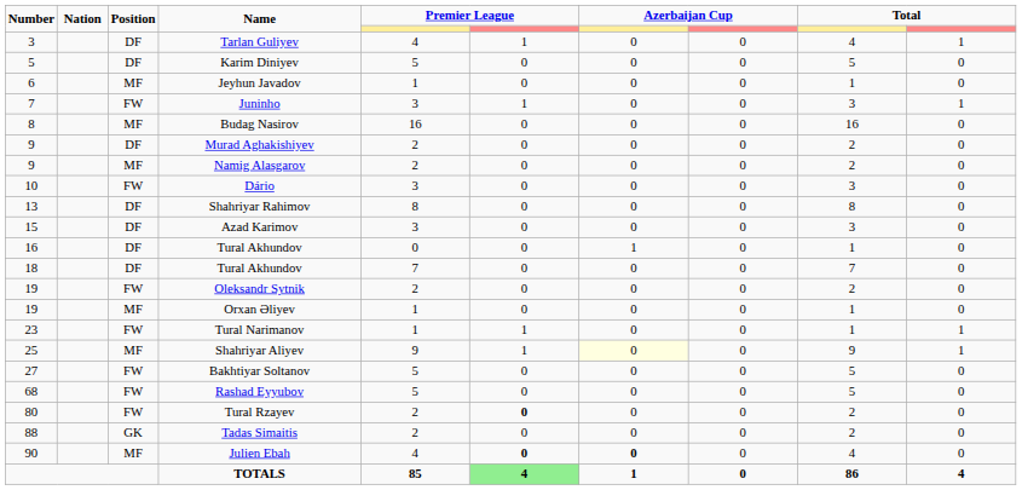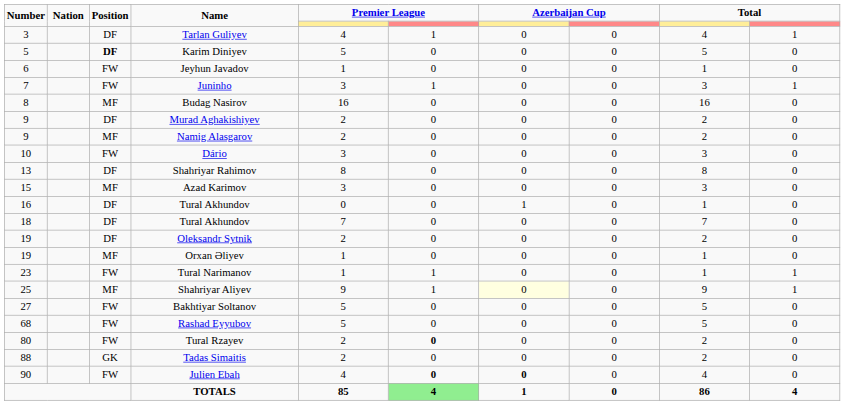 <table class="wikitable" style="text-align:center;">
 <tr>
 <td rowspan="2"  style="width:5%; text-align:center;"><strong>Number</strong></td>
 <td rowspan="2"  style="width:5%; text-align:center;"><strong>Nation</strong></td>
 <td rowspan="2"  style="width:5%; text-align:center;"><strong>Position</strong></td>
 <td rowspan="2"  style="width:20%; text-align:center;"><strong>Name</strong></td>
 <td colspan="2" style="text-align:center;"><strong><a href='#'>Premier League</a></strong></td>
 <td colspan="2" style="text-align:center;"><strong><a href='#'>Azerbaijan Cup</a></strong></td>
 <td colspan="2" style="text-align:center;"><strong>Total</strong></td>
 </tr>
 <tr>
 <th style="width:60px; background:#fe9;"></th>
 <th style="width:60px; background:#ff8888;"></th>
 <th style="width:60px; background:#fe9;"></th>
 <th style="width:60px; background:#ff8888;"></th>
 <th style="width:60px; background:#fe9;"></th>
 <th style="width:60px; background:#ff8888;"></th>
 </tr>
 <tr>
 <td>3</td>
 <td></td>
 <td>DF</td>
 <td><a href='#'>Tarlan Guliyev</a></td>
 <td>4</td>
 <td>1</td>
 <td>0</td>
 <td>0</td>
 <td>4</td>
 <td>1</td>
 </tr>
 <tr>
 <td>5</td>
 <td></td>
-<td>DF</td>
+<td><strong>DF</strong></td>
 <td>Karim Diniyev</td>
 <td>5</td>
 <td>0</td>
 <td>0</td>
 <td>0</td>
 <td>5</td>
 <td>0</td>
 </tr>
 <tr>
 <td>6</td>
 <td></td>
-<td>MF</td>
+<td>FW</td>
 <td>Jeyhun Javadov</td>
 <td>1</td>
 <td>0</td>
 <td>0</td>
 <td>0</td>
 <td>1</td>
 <td>0</td>
 </tr>
 <tr>
 <td>7</td>
 <td></td>
 <td>FW</td>
 <td><a href='#'>Juninho</a></td>
 <td>3</td>
 <td>1</td>
 <td>0</td>
 <td>0</td>
 <td>3</td>
 <td>1</td>
 </tr>
 <tr>
 <td>8</td>
 <td></td>
 <td>MF</td>
 <td>Budag Nasirov</td>
 <td>16</td>
 <td>0</td>
 <td>0</td>
 <td>0</td>
 <td>16</td>
 <td>0</td>
 </tr>
 <tr>
 <td>9</td>
 <td></td>
 <td>DF</td>
 <td><a href='#'>Murad Aghakishiyev</a></td>
 <td>2</td>
 <td>0</td>
 <td>0</td>
 <td>0</td>
 <td>2</td>
 <td>0</td>
 </tr>
 <tr>
 <td>9</td>
 <td></td>
 <td>MF</td>
 <td><a href='#'>Namig Alasgarov</a></td>
 <td>2</td>
 <td>0</td>
 <td>0</td>
 <td>0</td>
 <td>2</td>
 <td>0</td>
 </tr>
 <tr>
 <td>10</td>
 <td></td>
 <td>FW</td>
 <td><a href='#'>Dário</a></td>
 <td>3</td>
 <td>0</td>
 <td>0</td>
 <td>0</td>
 <td>3</td>
 <td>0</td>
 </tr>
 <tr>
 <td>13</td>
 <td></td>
 <td>DF</td>
 <td>Shahriyar Rahimov</td>
 <td>8</td>
 <td>0</td>
 <td>0</td>
 <td>0</td>
 <td>8</td>
 <td>0</td>
 </tr>
 <tr>
 <td>15</td>
 <td></td>
-<td>DF</td>
+<td>MF</td>
 <td>Azad Karimov</td>
 <td>3</td>
 <td>0</td>
 <td>0</td>
 <td>0</td>
 <td>3</td>
 <td>0</td>
 </tr>
 <tr>
 <td>16</td>
 <td></td>
 <td>DF</td>
 <td>Tural Akhundov</td>
 <td>0</td>
 <td>0</td>
 <td>1</td>
 <td>0</td>
 <td>1</td>
 <td>0</td>
 </tr>
 <tr>
 <td>18</td>
 <td></td>
 <td>DF</td>
 <td>Tural Akhundov</td>
 <td>7</td>
 <td>0</td>
 <td>0</td>
 <td>0</td>
 <td>7</td>
 <td>0</td>
 </tr>
 <tr>
 <td>19</td>
 <td></td>
-<td>FW</td>
+<td>DF</td>
 <td><a href='#'>Oleksandr Sytnik</a></td>
 <td>2</td>
 <td>0</td>
 <td>0</td>
 <td>0</td>
 <td>2</td>
 <td>0</td>
 </tr>
 <tr>
 <td>19</td>
 <td></td>
 <td>MF</td>
 <td>Orxan Əliyev</td>
 <td>1</td>
 <td>0</td>
 <td>0</td>
 <td>0</td>
 <td>1</td>
 <td>0</td>
 </tr>
 <tr>
 <td>23</td>
 <td></td>
 <td>FW</td>
 <td>Tural Narimanov</td>
 <td>1</td>
 <td>1</td>
 <td>0</td>
 <td>0</td>
 <td>1</td>
 <td>1</td>
 </tr>
 <tr>
 <td>25</td>
 <td></td>
 <td>MF</td>
 <td>Shahriyar Aliyev</td>
 <td>9</td>
 <td>1</td>
 <td style="background: lightyellow;">0</td>
 <td>0</td>
 <td>9</td>
 <td>1</td>
 </tr>
 <tr>
 <td>27</td>
 <td></td>
 <td>FW</td>
 <td>Bakhtiyar Soltanov</td>
 <td>5</td>
 <td>0</td>
 <td>0</td>
 <td>0</td>
 <td>5</td>
 <td>0</td>
 </tr>
 <tr>
 <td>68</td>
 <td></td>
 <td>FW</td>
 <td><a href='#'>Rashad Eyyubov</a></td>
 <td>5</td>
 <td>0</td>
 <td>0</td>
 <td>0</td>
 <td>5</td>
 <td>0</td>
 </tr>
 <tr>
 <td>80</td>
 <td></td>
 <td>FW</td>
 <td>Tural Rzayev</td>
 <td>2</td>
 <td><strong>0</strong></td>
 <td>0</td>
 <td>0</td>
 <td>2</td>
 <td>0</td>
 </tr>
 <tr>
 <td>88</td>
 <td></td>
 <td>GK</td>
 <td><a href='#'>Tadas Simaitis</a></td>
 <td>2</td>
 <td>0</td>
 <td>0</td>
 <td>0</td>
 <td>2</td>
 <td>0</td>
 </tr>
 <tr>
 <td>90</td>
 <td></td>
-<td>MF</td>
+<td>FW</td>
 <td><a href='#'>Julien Ebah</a></td>
 <td>4</td>
 <td><strong>0</strong></td>
 <td><strong>0</strong></td>
 <td>0</td>
 <td>4</td>
 <td>0</td>
 </tr>
 <tr>
 <td colspan="3"></td>
 <td><strong>TOTALS</strong></td>
 <td><strong>85</strong></td>
 <td style="background: lightgreen;"><strong>4</strong></td>
 <td><strong>1</strong></td>
 <td><strong>0</strong></td>
 <td><strong>86</strong></td>
 <td><strong>4</strong></td>
 </tr>
 </table>
